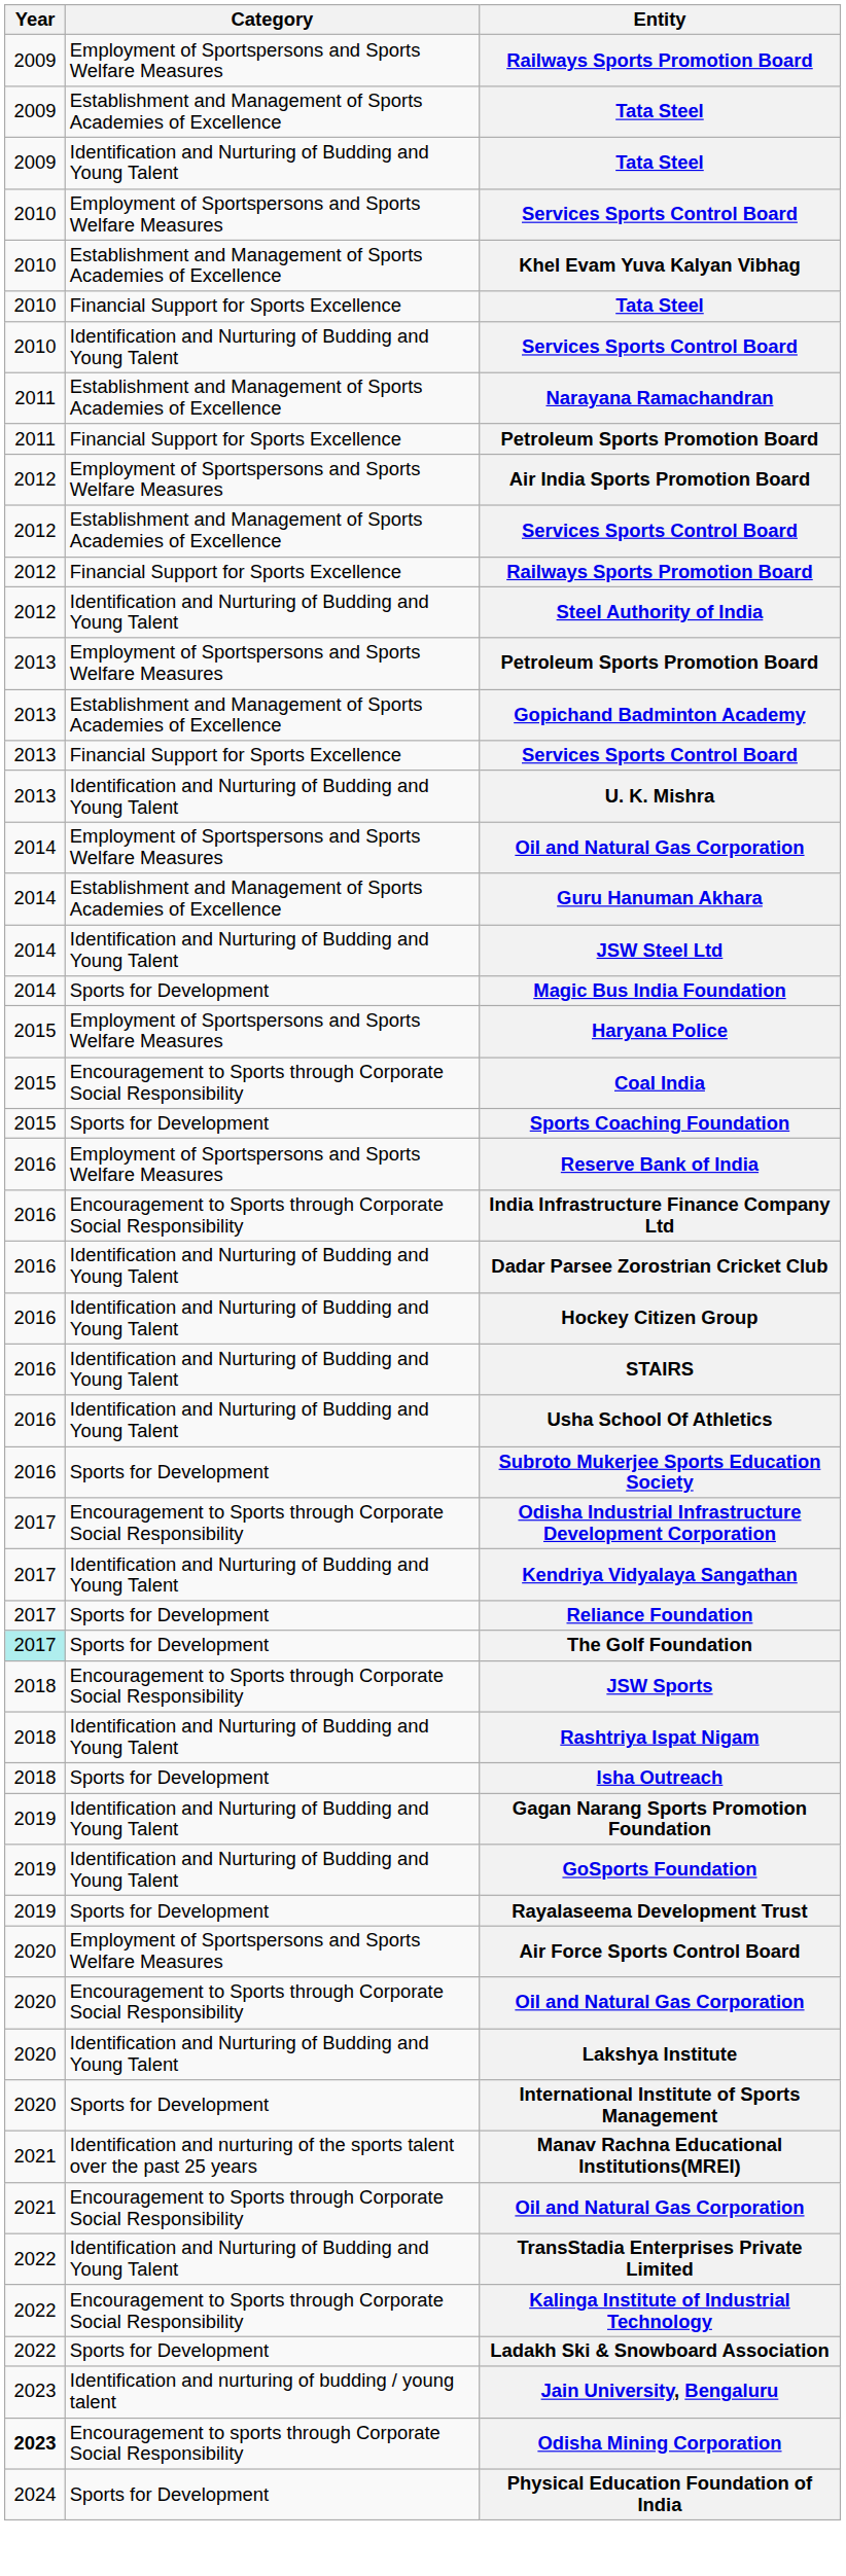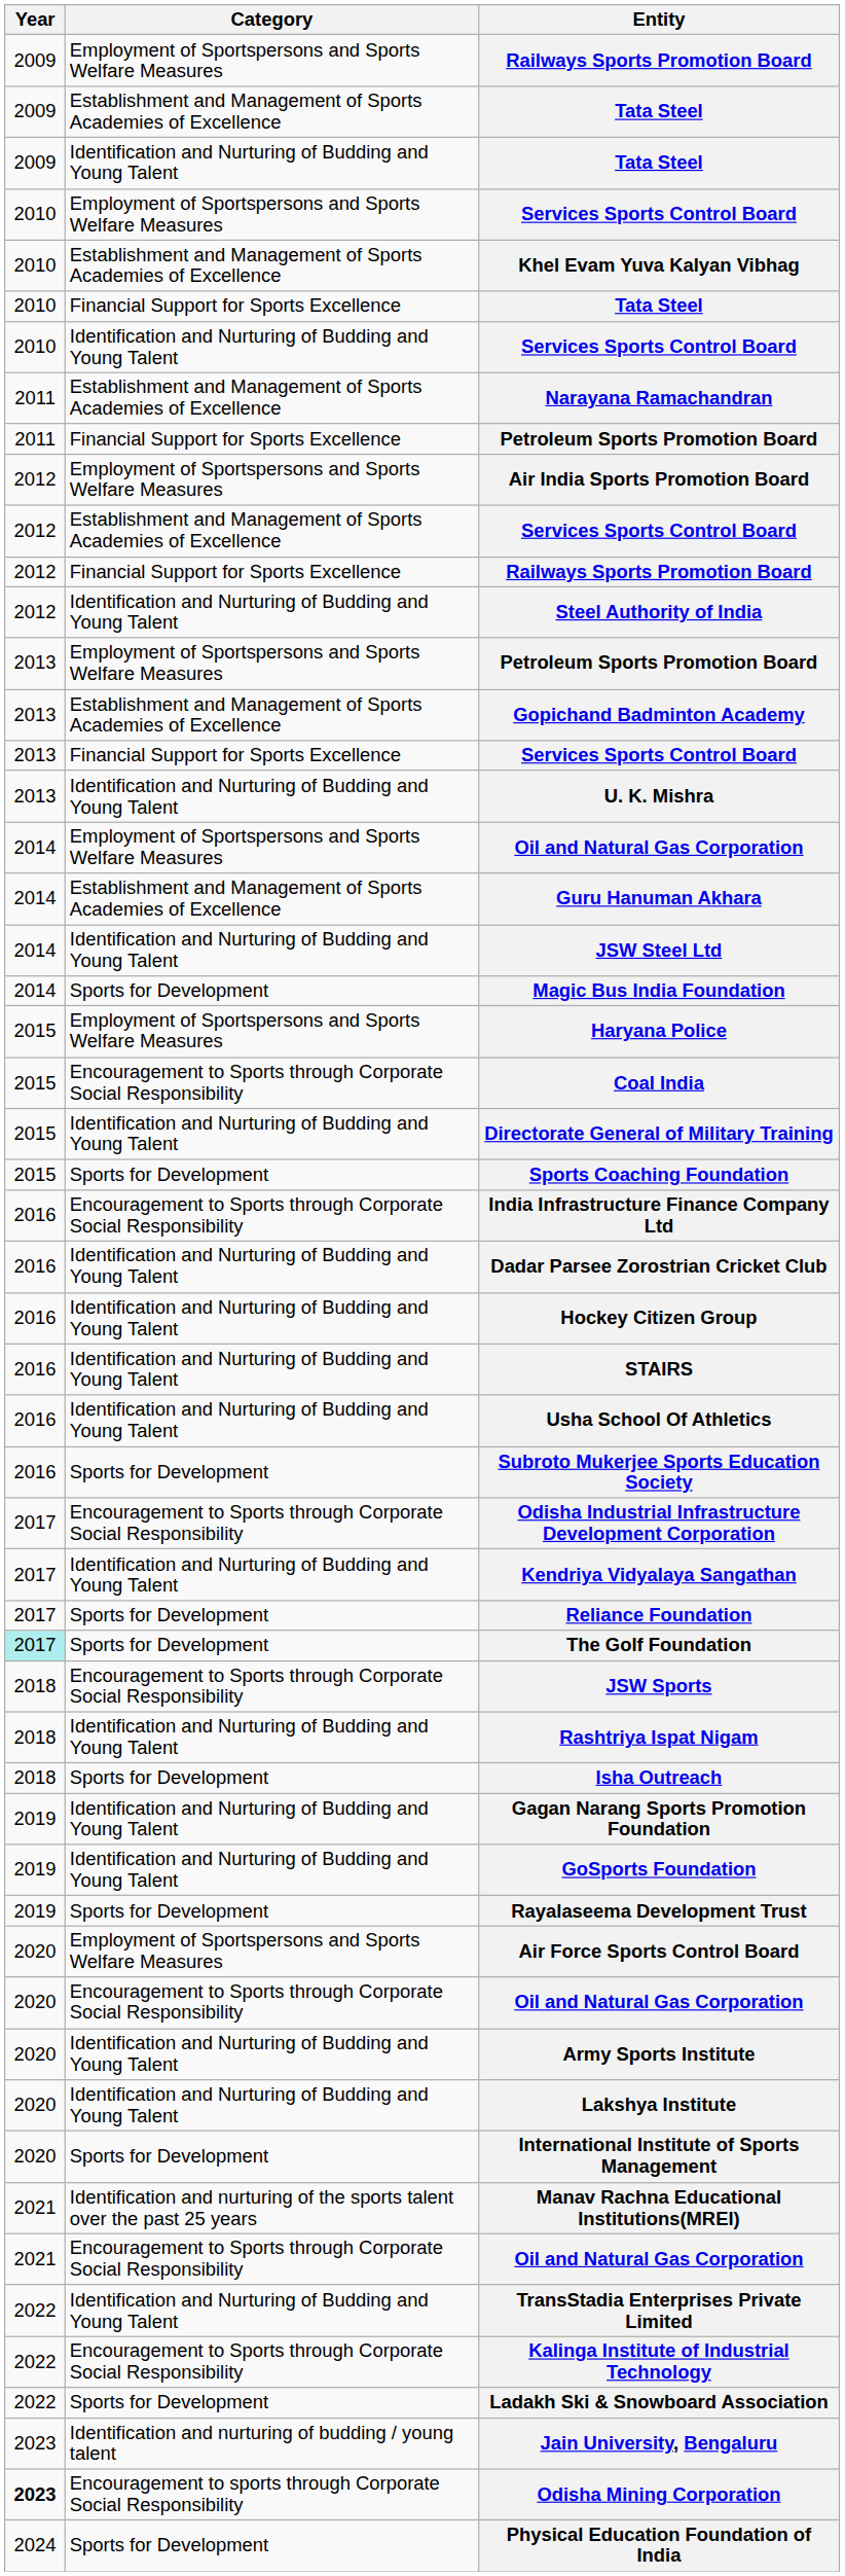 <table class="wikitable plainrowheaders sortable" style="width:80%">
 <tr>
 <th scope="col" style="width:5%">Year</th>
 <th scope="col" style="width:40%">Category</th>
 <th scope="col" style="width:35%">Entity</th>
 </tr>
 <tr>
 <td style="text-align:center;">2009</td>
 <td>Employment of Sportspersons and Sports Welfare Measures</td>
 <th scope="row"><a href='#'>Railways Sports Promotion Board</a></th>
 </tr>
 <tr>
 <td style="text-align:center;">2009</td>
 <td>Establishment and Management of Sports Academies of Excellence</td>
 <th scope="row"><a href='#'>Tata Steel</a></th>
 </tr>
 <tr>
 <td style="text-align:center;">2009</td>
 <td>Identification and Nurturing of Budding and Young Talent</td>
 <th scope="row"><a href='#'>Tata Steel</a></th>
 </tr>
 <tr>
 <td style="text-align:center;">2010</td>
 <td>Employment of Sportspersons and Sports Welfare Measures</td>
 <th scope="row"><a href='#'>Services Sports Control Board</a></th>
 </tr>
 <tr>
 <td style="text-align:center;">2010</td>
 <td>Establishment and Management of Sports Academies of Excellence</td>
 <th scope="row">Khel Evam Yuva Kalyan Vibhag</th>
 </tr>
 <tr>
 <td style="text-align:center;">2010</td>
 <td>Financial Support for Sports Excellence</td>
 <th scope="row"><a href='#'>Tata Steel</a></th>
 </tr>
 <tr>
 <td style="text-align:center;">2010</td>
 <td>Identification and Nurturing of Budding and Young Talent</td>
 <th scope="row"><a href='#'>Services Sports Control Board</a></th>
 </tr>
 <tr>
 <td style="text-align:center;">2011</td>
 <td>Establishment and Management of Sports Academies of Excellence</td>
 <th scope="row"><a href='#'>Narayana Ramachandran</a></th>
 </tr>
 <tr>
 <td style="text-align:center;">2011</td>
 <td>Financial Support for Sports Excellence</td>
 <th scope="row">Petroleum Sports Promotion Board</th>
 </tr>
 <tr>
 <td style="text-align:center;">2012</td>
 <td>Employment of Sportspersons and Sports Welfare Measures</td>
 <th scope="row">Air India Sports Promotion Board</th>
 </tr>
 <tr>
 <td style="text-align:center;">2012</td>
 <td>Establishment and Management of Sports Academies of Excellence</td>
 <th scope="row"><a href='#'>Services Sports Control Board</a></th>
 </tr>
 <tr>
 <td style="text-align:center;">2012</td>
 <td>Financial Support for Sports Excellence</td>
 <th scope="row"><a href='#'>Railways Sports Promotion Board</a></th>
 </tr>
 <tr>
 <td style="text-align:center;">2012</td>
 <td>Identification and Nurturing of Budding and Young Talent</td>
 <th scope="row"><a href='#'>Steel Authority of India</a></th>
 </tr>
 <tr>
 <td style="text-align:center;">2013</td>
 <td>Employment of Sportspersons and Sports Welfare Measures</td>
 <th scope="row">Petroleum Sports Promotion Board</th>
 </tr>
 <tr>
 <td style="text-align:center;">2013</td>
 <td>Establishment and Management of Sports Academies of Excellence</td>
 <th scope="row"><a href='#'>Gopichand Badminton Academy</a></th>
 </tr>
 <tr>
 <td style="text-align:center;">2013</td>
 <td>Financial Support for Sports Excellence</td>
 <th scope="row"><a href='#'>Services Sports Control Board</a></th>
 </tr>
 <tr>
 <td style="text-align:center;">2013</td>
 <td>Identification and Nurturing of Budding and Young Talent</td>
 <th scope="row">U. K. Mishra</th>
 </tr>
 <tr>
 <td style="text-align:center;">2014</td>
 <td>Employment of Sportspersons and Sports Welfare Measures</td>
 <th scope="row"><a href='#'>Oil and Natural Gas Corporation</a></th>
 </tr>
 <tr>
 <td style="text-align:center;">2014</td>
 <td>Establishment and Management of Sports Academies of Excellence</td>
 <th scope="row"><a href='#'>Guru Hanuman Akhara</a></th>
 </tr>
 <tr>
 <td style="text-align:center;">2014</td>
 <td>Identification and Nurturing of Budding and Young Talent</td>
 <th scope="row"><a href='#'>JSW Steel Ltd</a></th>
 </tr>
 <tr>
 <td style="text-align:center;">2014</td>
 <td>Sports for Development</td>
 <th scope="row"><a href='#'>Magic Bus India Foundation</a></th>
 </tr>
 <tr>
 <td style="text-align:center;">2015</td>
 <td>Employment of Sportspersons and Sports Welfare Measures</td>
 <th scope="row"><a href='#'>Haryana Police</a></th>
 </tr>
 <tr>
 <td style="text-align:center;">2015</td>
 <td>Encouragement to Sports through Corporate Social Responsibility</td>
 <th scope="row"><a href='#'>Coal India</a></th>
 </tr>
 <tr>
 <td style="text-align:center;">2015</td>
+<td>Identification and Nurturing of Budding and Young Talent</td>
+<th scope="row"><a href='#'>Directorate General of Military Training</a></th>
+</tr>
+<tr>
+<td style="text-align:center;">2015</td>
 <td>Sports for Development</td>
 <th scope="row"><a href='#'>Sports Coaching Foundation</a></th>
-</tr>
-<tr>
-<td style="text-align:center;">2016</td>
-<td>Employment of Sportspersons and Sports Welfare Measures</td>
-<th scope="row"><a href='#'>Reserve Bank of India</a></th>
 </tr>
 <tr>
 <td style="text-align:center;">2016</td>
 <td>Encouragement to Sports through Corporate Social Responsibility</td>
 <th scope="row">India Infrastructure Finance Company Ltd</th>
 </tr>
 <tr>
 <td style="text-align:center;">2016</td>
 <td>Identification and Nurturing of Budding and Young Talent</td>
 <th scope="row">Dadar Parsee Zorostrian Cricket Club</th>
 </tr>
 <tr>
 <td style="text-align:center;">2016</td>
 <td>Identification and Nurturing of Budding and Young Talent</td>
 <th scope="row">Hockey Citizen Group</th>
 </tr>
 <tr>
 <td style="text-align:center;">2016</td>
 <td>Identification and Nurturing of Budding and Young Talent</td>
 <th scope="row">STAIRS</th>
 </tr>
 <tr>
 <td style="text-align:center;">2016</td>
 <td>Identification and Nurturing of Budding and Young Talent</td>
 <th scope="row">Usha School Of Athletics</th>
 </tr>
 <tr>
 <td style="text-align:center;">2016</td>
 <td>Sports for Development</td>
 <th scope="row"><a href='#'>Subroto Mukerjee Sports Education Society</a></th>
 </tr>
 <tr>
 <td style="text-align:center;">2017</td>
 <td>Encouragement to Sports through Corporate Social Responsibility</td>
 <th scope="row"><a href='#'>Odisha Industrial Infrastructure Development Corporation</a></th>
 </tr>
 <tr>
 <td style="text-align:center;">2017</td>
 <td>Identification and Nurturing of Budding and Young Talent</td>
 <th scope="row"><a href='#'>Kendriya Vidyalaya Sangathan</a></th>
 </tr>
 <tr>
 <td style="text-align:center;">2017</td>
 <td>Sports for Development</td>
 <th scope="row"><a href='#'>Reliance Foundation</a></th>
 </tr>
 <tr>
 <td style="background: paleturquoise; text-align:center;">2017</td>
 <td>Sports for Development</td>
 <th scope="row">The Golf Foundation</th>
 </tr>
 <tr>
 <td style="text-align:center;">2018</td>
 <td>Encouragement to Sports through Corporate Social Responsibility</td>
 <th scope="row"><a href='#'>JSW Sports</a></th>
 </tr>
 <tr>
 <td style="text-align:center;">2018</td>
 <td>Identification and Nurturing of Budding and Young Talent</td>
 <th scope="row"><a href='#'>Rashtriya Ispat Nigam</a></th>
 </tr>
 <tr>
 <td style="text-align:center;">2018</td>
 <td>Sports for Development</td>
 <th scope="row"><a href='#'>Isha Outreach</a></th>
 </tr>
 <tr>
 <td style="text-align:center;">2019</td>
 <td>Identification and Nurturing of Budding and Young Talent</td>
 <th scope="row">Gagan Narang Sports Promotion Foundation</th>
 </tr>
 <tr>
 <td style="text-align:center;">2019</td>
 <td>Identification and Nurturing of Budding and Young Talent</td>
 <th scope="row"><a href='#'>GoSports Foundation</a></th>
 </tr>
 <tr>
 <td style="text-align:center;">2019</td>
 <td>Sports for Development</td>
 <th scope="row">Rayalaseema Development Trust</th>
 </tr>
 <tr>
 <td style="text-align:center;">2020</td>
 <td>Employment of Sportspersons and Sports Welfare Measures</td>
 <th scope="row">Air Force Sports Control Board</th>
 </tr>
 <tr>
 <td style="text-align:center;">2020</td>
 <td>Encouragement to Sports through Corporate Social Responsibility</td>
 <th scope="row"><a href='#'>Oil and Natural Gas Corporation</a></th>
 </tr>
 <tr>
 <td style="text-align:center;">2020</td>
 <td>Identification and Nurturing of Budding and Young Talent</td>
+<th scope="row">Army Sports Institute</th>
+</tr>
+<tr>
+<td style="text-align:center;">2020</td>
+<td>Identification and Nurturing of Budding and Young Talent</td>
 <th scope="row">Lakshya Institute</th>
 </tr>
 <tr>
 <td style="text-align:center;">2020</td>
 <td>Sports for Development</td>
 <th scope="row">International Institute of Sports Management</th>
 </tr>
 <tr>
 <td style="text-align:center;">2021</td>
 <td>Identification and nurturing of the sports talent over the past 25 years</td>
 <th scope="row">Manav Rachna Educational Institutions(MREI)</th>
 </tr>
 <tr>
 <td style="text-align:center;">2021</td>
 <td>Encouragement to Sports through Corporate Social Responsibility</td>
 <th scope="row"><a href='#'>Oil and Natural Gas Corporation</a></th>
 </tr>
 <tr>
 <td style="text-align:center;">2022</td>
 <td>Identification and Nurturing of Budding and Young Talent</td>
 <th scope="row">TransStadia Enterprises Private Limited</th>
 </tr>
 <tr>
 <td style="text-align:center;">2022</td>
 <td>Encouragement to Sports through Corporate Social Responsibility</td>
 <th scope="row"><a href='#'>Kalinga Institute of Industrial Technology</a></th>
 </tr>
 <tr>
 <td style="text-align:center;">2022</td>
 <td>Sports for Development</td>
 <th scope="row">Ladakh Ski & Snowboard Association</th>
 </tr>
 <tr>
 <td style="text-align:center;">2023</td>
 <td>Identification and nurturing of budding / young talent</td>
 <th scope="row"><a href='#'>Jain University</a>, <a href='#'>Bengaluru</a></th>
 </tr>
 <tr>
 <td style="text-align:center;"><strong>2023</strong></td>
 <td>Encouragement to sports through Corporate Social Responsibility</td>
 <th scope="row"><a href='#'>Odisha Mining Corporation</a></th>
 </tr>
 <tr>
 <td style="text-align:center;">2024</td>
 <td>Sports for Development</td>
 <th scope="row">Physical Education Foundation of India</th>
 </tr>
 </table>
